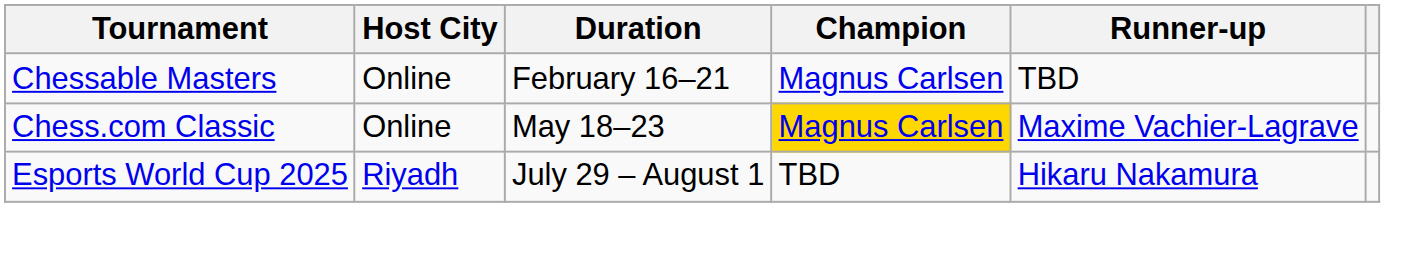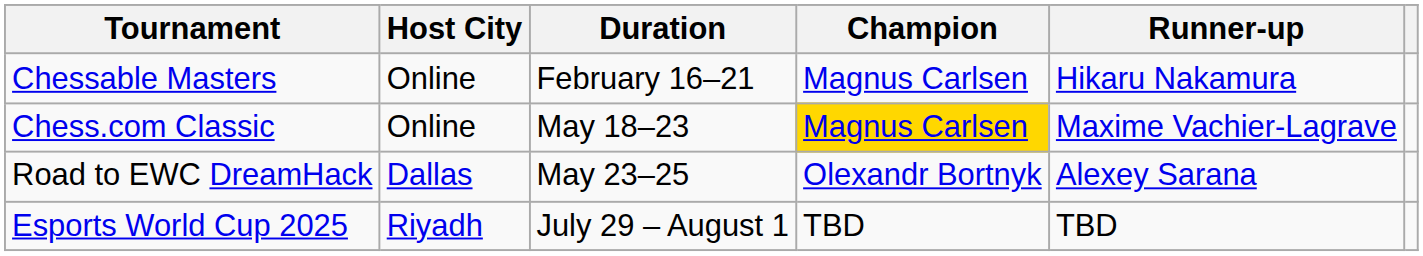 <table class="wikitable">
 <tr>
 <th>Tournament</th>
 <th>Host City</th>
 <th>Duration</th>
 <th>Champion</th>
 <th>Runner-up</th>
 <th></th>
 </tr>
 <tr>
 <td><a href='#'>Chessable Masters</a></td>
 <td>Online</td>
 <td>February 16–21</td>
 <td> <a href='#'>Magnus Carlsen</a></td>
-<td>TBD</td>
+<td> <a href='#'>Hikaru Nakamura</a></td>
 <td></td>
 </tr>
 <tr>
 <td><a href='#'>Chess.com Classic</a></td>
 <td>Online</td>
 <td>May 18–23</td>
 <td style="background: gold;"> <a href='#'>Magnus Carlsen</a></td>
 <td> <a href='#'>Maxime Vachier-Lagrave</a></td>
 <td></td>
 </tr>
 <tr>
+<td>Road to EWC <a href='#'>DreamHack</a></td>
+<td> <a href='#'>Dallas</a></td>
+<td>May 23–25</td>
+<td> <a href='#'>Olexandr Bortnyk</a></td>
+<td> <a href='#'>Alexey Sarana</a></td>
+<td></td>
+</tr>
+<tr>
 <td><a href='#'>Esports World Cup 2025</a></td>
 <td> <a href='#'>Riyadh</a></td>
 <td>July 29 – August 1</td>
 <td>TBD</td>
-<td> <a href='#'>Hikaru Nakamura</a></td>
+<td>TBD</td>
 <td></td>
 </tr>
 </table>
